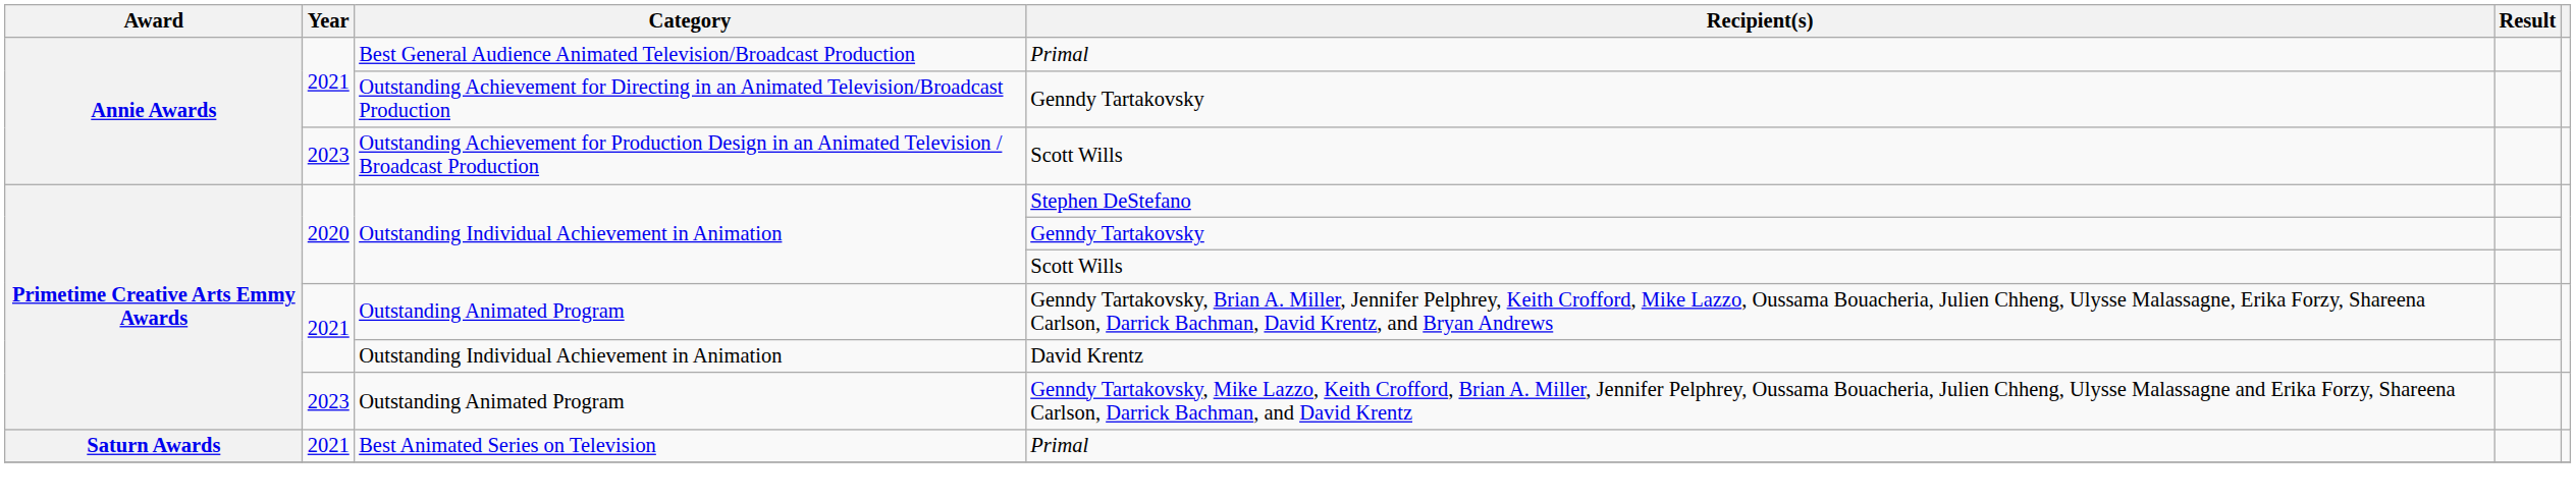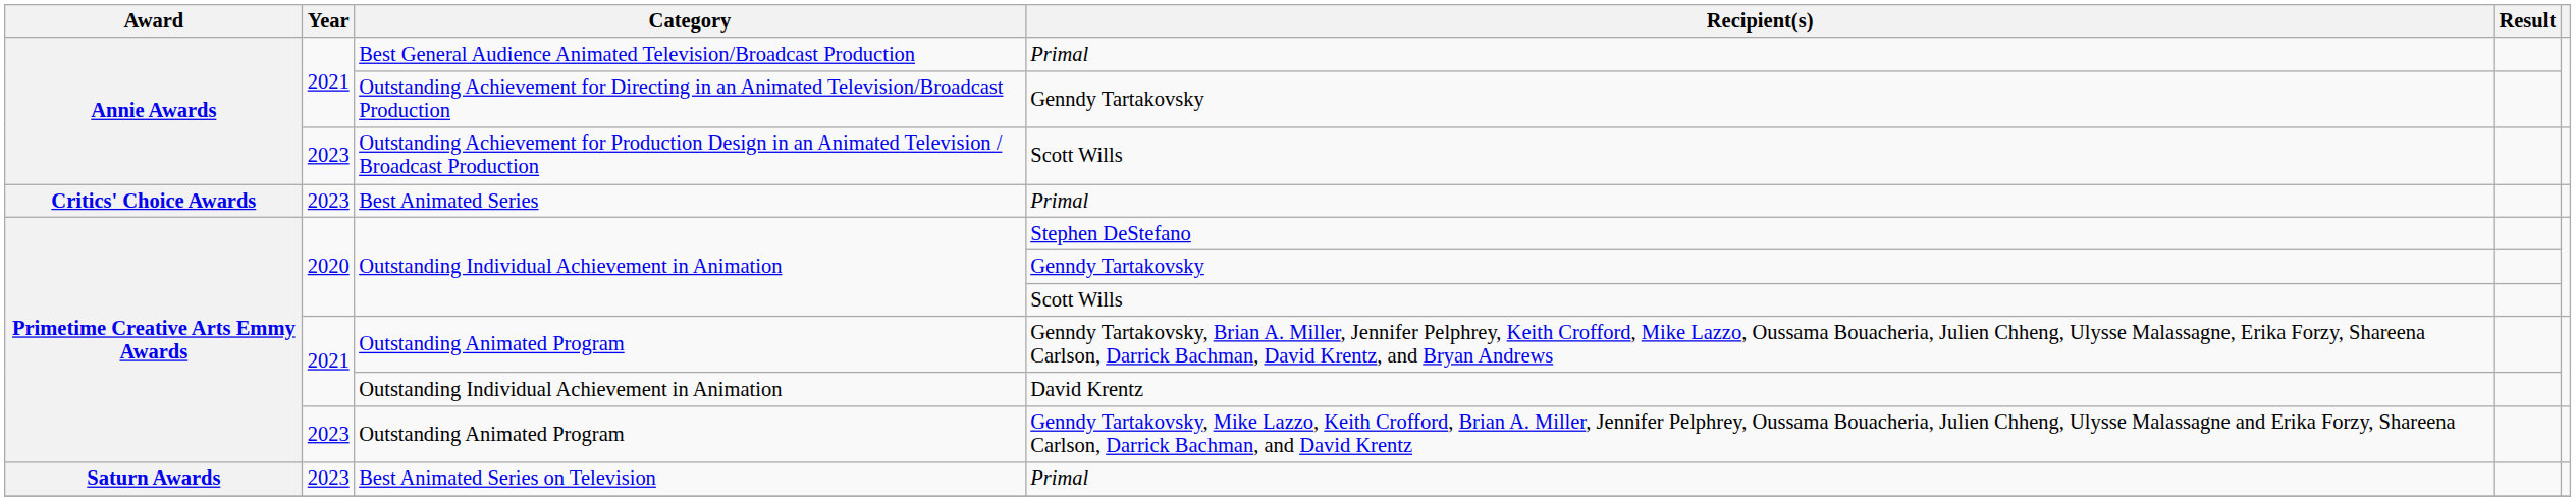 <table class="wikitable sortable plainrowheaders col6center">
 <tr>
 <th scope="col">Award</th>
 <th scope="col">Year</th>
 <th scope="col">Category</th>
 <th scope="col">Recipient(s)</th>
 <th scope="col">Result</th>
 <th scope="col" class="unsortable"></th>
 </tr>
 <tr>
 <th scope="row" rowspan="3"><a href='#'>Annie Awards</a></th>
 <td rowspan="2"><a href='#'>2021</a></td>
 <td><a href='#'>Best General Audience Animated Television/Broadcast Production</a></td>
 <td><em>Primal</em></td>
 <td></td>
 <td rowspan="2"></td>
 </tr>
 <tr>
 <td><a href='#'>Outstanding Achievement for Directing in an Animated Television/Broadcast Production</a></td>
 <td>Genndy Tartakovsky </td>
 <td></td>
 </tr>
 <tr>
 <td><a href='#'>2023</a></td>
 <td><a href='#'>Outstanding Achievement for Production Design in an Animated Television / Broadcast Production</a></td>
 <td>Scott Wills </td>
+<td></td>
+<td></td>
+</tr>
+<tr>
+<th scope="row"><a href='#'>Critics' Choice Awards</a></th>
+<td><a href='#'>2023</a></td>
+<td><a href='#'>Best Animated Series</a></td>
+<td><em>Primal</em></td>
 <td></td>
 <td></td>
 </tr>
 <tr>
 <th scope="row" rowspan="6"><a href='#'>Primetime Creative Arts Emmy Awards</a></th>
 <td rowspan="3"><a href='#'>2020</a></td>
 <td rowspan="3"><a href='#'>Outstanding Individual Achievement in Animation</a></td>
 <td><a href='#'>Stephen DeStefano</a> </td>
 <td></td>
 <td rowspan="3"></td>
 </tr>
 <tr>
 <td><a href='#'>Genndy Tartakovsky</a> </td>
 <td></td>
 </tr>
 <tr>
 <td>Scott Wills </td>
 <td></td>
 </tr>
 <tr>
 <td rowspan="2"><a href='#'>2021</a></td>
 <td><a href='#'>Outstanding Animated Program</a></td>
 <td>Genndy Tartakovsky, <a href='#'>Brian A. Miller</a>, Jennifer Pelphrey, <a href='#'>Keith Crofford</a>, <a href='#'>Mike Lazzo</a>, Oussama Bouacheria, Julien Chheng, Ulysse Malassagne, Erika Forzy, Shareena Carlson, <a href='#'>Darrick Bachman</a>, <a href='#'>David Krentz</a>, and <a href='#'>Bryan Andrews</a> </td>
 <td></td>
 <td style="text-align:center;" rowspan="2"></td>
 </tr>
 <tr>
 <td>Outstanding Individual Achievement in Animation</td>
 <td>David Krentz </td>
 <td></td>
 </tr>
 <tr>
 <td><a href='#'>2023</a></td>
 <td>Outstanding Animated Program</td>
 <td><a href='#'>Genndy Tartakovsky</a>, <a href='#'>Mike Lazzo</a>, <a href='#'>Keith Crofford</a>, <a href='#'>Brian A. Miller</a>, Jennifer Pelphrey, Oussama Bouacheria, Julien Chheng, Ulysse Malassagne and Erika Forzy,  Shareena Carlson, <a href='#'>Darrick Bachman</a>, and <a href='#'>David Krentz</a> </td>
 <td></td>
 <td align="center"></td>
 </tr>
 <tr>
 <th scope="row"><a href='#'>Saturn Awards</a></th>
-<td><a href='#'>2021</a></td>
+<td><a href='#'>2023</a></td>
 <td><a href='#'>Best Animated Series on Television</a></td>
 <td><em>Primal</em></td>
 <td></td>
 <td></td>
 </tr>
 <tr>
 </tr>
 </table>
